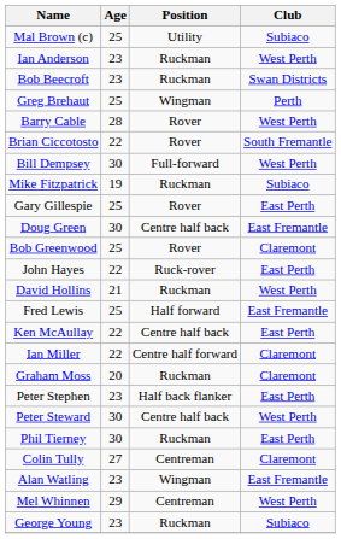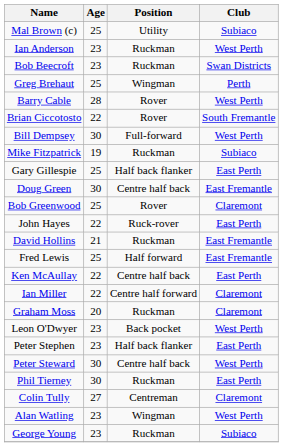 <table class="wikitable sortable" style="text-align:center">
 <tr>
 <th>Name</th>
 <th>Age</th>
 <th>Position</th>
 <th>Club</th>
 </tr>
 <tr>
 <td><a href='#'>Mal Brown</a> (c)</td>
 <td>25</td>
 <td>Utility</td>
 <td><a href='#'>Subiaco</a></td>
 </tr>
 <tr>
 <td><a href='#'>Ian Anderson</a></td>
 <td>23</td>
 <td>Ruckman</td>
 <td><a href='#'>West Perth</a></td>
 </tr>
 <tr>
 <td><a href='#'>Bob Beecroft</a></td>
 <td>23</td>
 <td>Ruckman</td>
 <td><a href='#'>Swan Districts</a></td>
 </tr>
 <tr>
 <td><a href='#'>Greg Brehaut</a></td>
 <td>25</td>
 <td>Wingman</td>
 <td><a href='#'>Perth</a></td>
 </tr>
 <tr>
 <td><a href='#'>Barry Cable</a></td>
 <td>28</td>
 <td>Rover</td>
 <td><a href='#'>West Perth</a></td>
 </tr>
 <tr>
 <td><a href='#'>Brian Ciccotosto</a></td>
 <td>22</td>
 <td>Rover</td>
 <td><a href='#'>South Fremantle</a></td>
 </tr>
 <tr>
 <td><a href='#'>Bill Dempsey</a></td>
 <td>30</td>
 <td>Full-forward</td>
 <td><a href='#'>West Perth</a></td>
 </tr>
 <tr>
 <td><a href='#'>Mike Fitzpatrick</a></td>
 <td>19</td>
 <td>Ruckman</td>
 <td><a href='#'>Subiaco</a></td>
 </tr>
 <tr>
 <td>Gary Gillespie</td>
 <td>25</td>
-<td>Rover</td>
+<td>Half back flanker</td>
 <td><a href='#'>East Perth</a></td>
 </tr>
 <tr>
 <td><a href='#'>Doug Green</a></td>
 <td>30</td>
 <td>Centre half back</td>
 <td><a href='#'>East Fremantle</a></td>
 </tr>
 <tr>
 <td><a href='#'>Bob Greenwood</a></td>
 <td>25</td>
 <td>Rover</td>
 <td><a href='#'>Claremont</a></td>
 </tr>
 <tr>
 <td>John Hayes</td>
 <td>22</td>
 <td>Ruck-rover</td>
 <td><a href='#'>East Perth</a></td>
 </tr>
 <tr>
 <td><a href='#'>David Hollins</a></td>
 <td>21</td>
 <td>Ruckman</td>
-<td><a href='#'>West Perth</a></td>
+<td><a href='#'>East Fremantle</a></td>
 </tr>
 <tr>
 <td>Fred Lewis</td>
 <td>25</td>
 <td>Half forward</td>
 <td><a href='#'>East Fremantle</a></td>
 </tr>
 <tr>
 <td><a href='#'>Ken McAullay</a></td>
 <td>22</td>
 <td>Centre half back</td>
 <td><a href='#'>East Perth</a></td>
 </tr>
 <tr>
 <td><a href='#'>Ian Miller</a></td>
 <td>22</td>
 <td>Centre half forward</td>
 <td><a href='#'>Claremont</a></td>
 </tr>
 <tr>
 <td><a href='#'>Graham Moss</a></td>
 <td>20</td>
 <td>Ruckman</td>
 <td><a href='#'>Claremont</a></td>
+</tr>
+<tr>
+<td>Leon O'Dwyer</td>
+<td>23</td>
+<td>Back pocket</td>
+<td><a href='#'>West Perth</a></td>
 </tr>
 <tr>
 <td>Peter Stephen</td>
 <td>23</td>
 <td>Half back flanker</td>
 <td><a href='#'>East Perth</a></td>
 </tr>
 <tr>
 <td><a href='#'>Peter Steward</a></td>
 <td>30</td>
 <td>Centre half back</td>
 <td><a href='#'>West Perth</a></td>
 </tr>
 <tr>
 <td><a href='#'>Phil Tierney</a></td>
 <td>30</td>
 <td>Ruckman</td>
 <td><a href='#'>East Perth</a></td>
 </tr>
 <tr>
 <td><a href='#'>Colin Tully</a></td>
 <td>27</td>
 <td>Centreman</td>
 <td><a href='#'>Claremont</a></td>
 </tr>
 <tr>
 <td><a href='#'>Alan Watling</a></td>
 <td>23</td>
 <td>Wingman</td>
-<td><a href='#'>East Fremantle</a></td>
-</tr>
-<tr>
-<td><a href='#'>Mel Whinnen</a></td>
-<td>29</td>
-<td>Centreman</td>
 <td><a href='#'>West Perth</a></td>
 </tr>
 <tr>
 <td><a href='#'>George Young</a></td>
 <td>23</td>
 <td>Ruckman</td>
 <td><a href='#'>Subiaco</a></td>
 </tr>
 <tr>
 </tr>
 </table>
